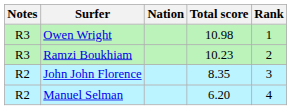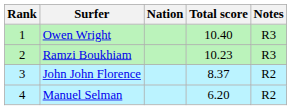 <table class="wikitable sortable" style="text-align:center">
 <tr>
-<th>Notes</th>
+<th>Rank</th>
 <th>Surfer</th>
 <th>Nation</th>
 <th>Total score</th>
-<th>Rank</th>
+<th>Notes</th>
 </tr>
 <tr bgcolor=bbf3bb>
-<td>R3</td>
+<td>1</td>
 <td align=left><a href='#'>Owen Wright</a></td>
 <td align=left></td>
-<td>10.98</td>
-<td>1</td>
+<td>10.40</td>
+<td>R3</td>
 </tr>
 <tr bgcolor=bbf3bb>
-<td>R3</td>
+<td>2</td>
 <td align=left><a href='#'>Ramzi Boukhiam</a></td>
 <td align=left></td>
 <td>10.23</td>
-<td>2</td>
+<td>R3</td>
 </tr>
 <tr bgcolor=bbf3ff>
-<td>R2</td>
+<td>3</td>
 <td align=left><a href='#'>John John Florence</a></td>
 <td align=left></td>
-<td>8.35</td>
-<td>3</td>
+<td>8.37</td>
+<td>R2</td>
 </tr>
 <tr bgcolor=bbf3ff>
-<td>R2</td>
+<td>4</td>
 <td align=left><a href='#'>Manuel Selman</a></td>
 <td align=left></td>
 <td>6.20</td>
-<td>4</td>
+<td>R2</td>
 </tr>
 </table>
